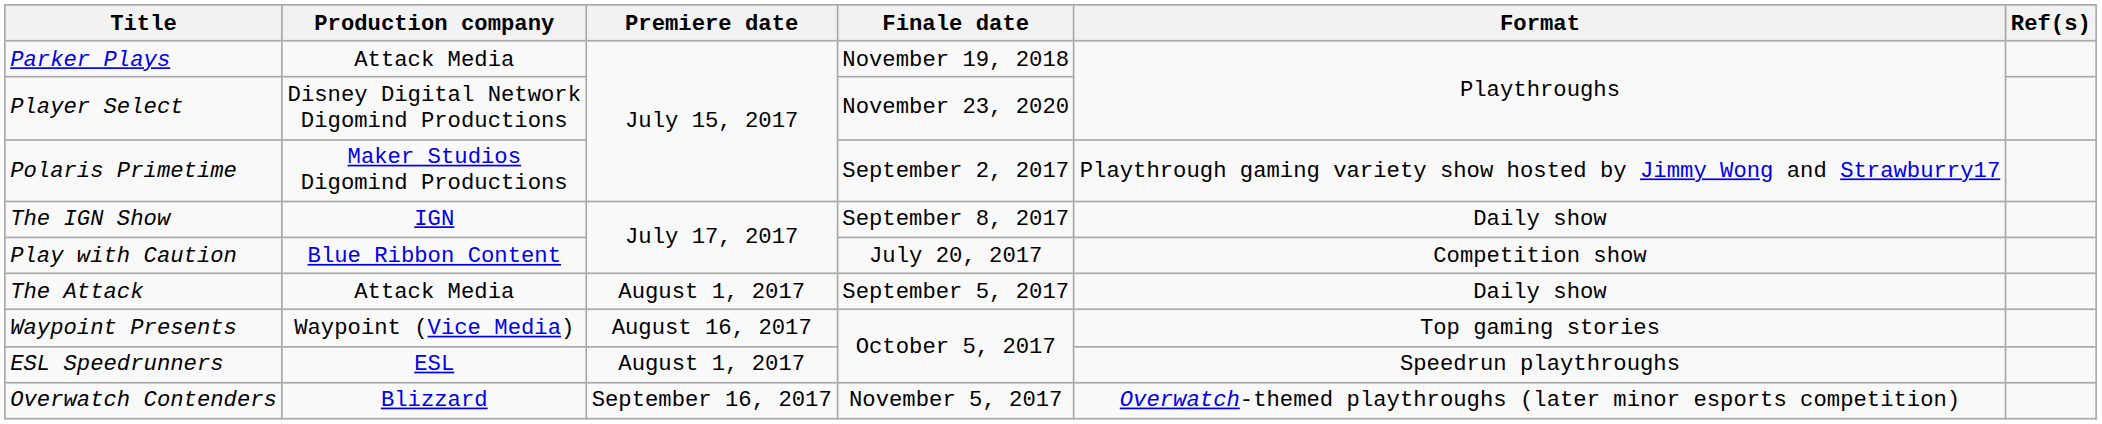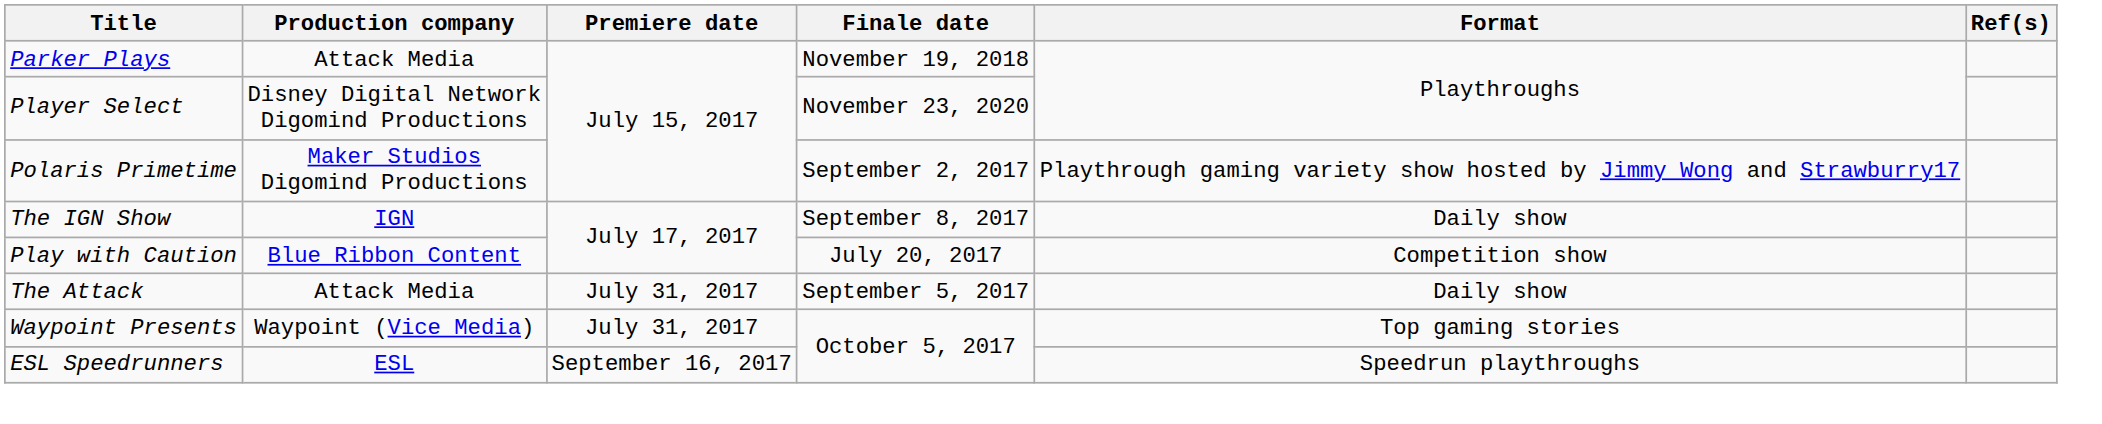 <table class="wikitable plainrowheaders sortable" style="text-align:center;">
 <tr>
 <th scope="col">Title</th>
 <th scope="col">Production company</th>
 <th scope="col">Premiere date</th>
 <th scope="col">Finale date</th>
 <th scope="col">Format</th>
 <th class="unsortable">Ref(s)</th>
 </tr>
 <tr>
 <td scope="row" style="text-align:left;"><em><a href='#'>Parker Plays</a></em></td>
 <td>Attack Media</td>
 <td rowspan="3">July 15, 2017</td>
 <td>November 19, 2018</td>
 <td rowspan="2">Playthroughs</td>
 <td></td>
 </tr>
 <tr>
 <td scope="row" style="text-align:left;"><em>Player Select</em></td>
 <td>Disney Digital Network<br>Digomind Productions</td>
 <td>November 23, 2020</td>
 <td></td>
 </tr>
 <tr>
 <td scope="row" style="text-align:left;"><em>Polaris Primetime</em></td>
 <td><a href='#'>Maker Studios</a><br>Digomind Productions</td>
 <td>September 2, 2017</td>
 <td>Playthrough gaming variety show hosted by <a href='#'>Jimmy Wong</a> and <a href='#'>Strawburry17</a></td>
 <td></td>
 </tr>
 <tr>
 <td scope="row" style="text-align:left;"><em>The IGN Show</em></td>
 <td><a href='#'>IGN</a></td>
 <td rowspan="2">July 17, 2017</td>
 <td>September 8, 2017</td>
 <td>Daily show</td>
 <td></td>
 </tr>
 <tr>
 <td scope="row" style="text-align:left;"><em>Play with Caution</em></td>
 <td><a href='#'>Blue Ribbon Content</a></td>
 <td>July 20, 2017</td>
 <td>Competition show</td>
 <td></td>
 </tr>
 <tr>
 <td scope="row" style="text-align:left;"><em>The Attack</em></td>
 <td>Attack Media</td>
-<td>August 1, 2017</td>
+<td>July 31, 2017</td>
 <td>September 5, 2017</td>
 <td>Daily show</td>
 <td></td>
 </tr>
 <tr>
 <td scope="row" style="text-align:left;"><em>Waypoint Presents</em></td>
 <td>Waypoint (<a href='#'>Vice Media</a>)</td>
-<td>August 16, 2017</td>
+<td>July 31, 2017</td>
 <td rowspan="2">October 5, 2017</td>
 <td>Top gaming stories</td>
 <td></td>
 </tr>
 <tr>
 <td scope="row" style="text-align:left;"><em>ESL Speedrunners</em></td>
 <td><a href='#'>ESL</a></td>
-<td>August 1, 2017</td>
+<td>September 16, 2017</td>
 <td>Speedrun playthroughs</td>
 <td></td>
 </tr>
-<tr>
-<td scope="row" style="text-align:left;"><em>Overwatch Contenders</em></td>
-<td><a href='#'>Blizzard</a></td>
-<td>September 16, 2017</td>
-<td>November 5, 2017</td>
-<td><a href='#'><em>Overwatch</em></a>-themed playthroughs (later minor esports competition)</td>
-<td></td>
-</tr>
 </table>
